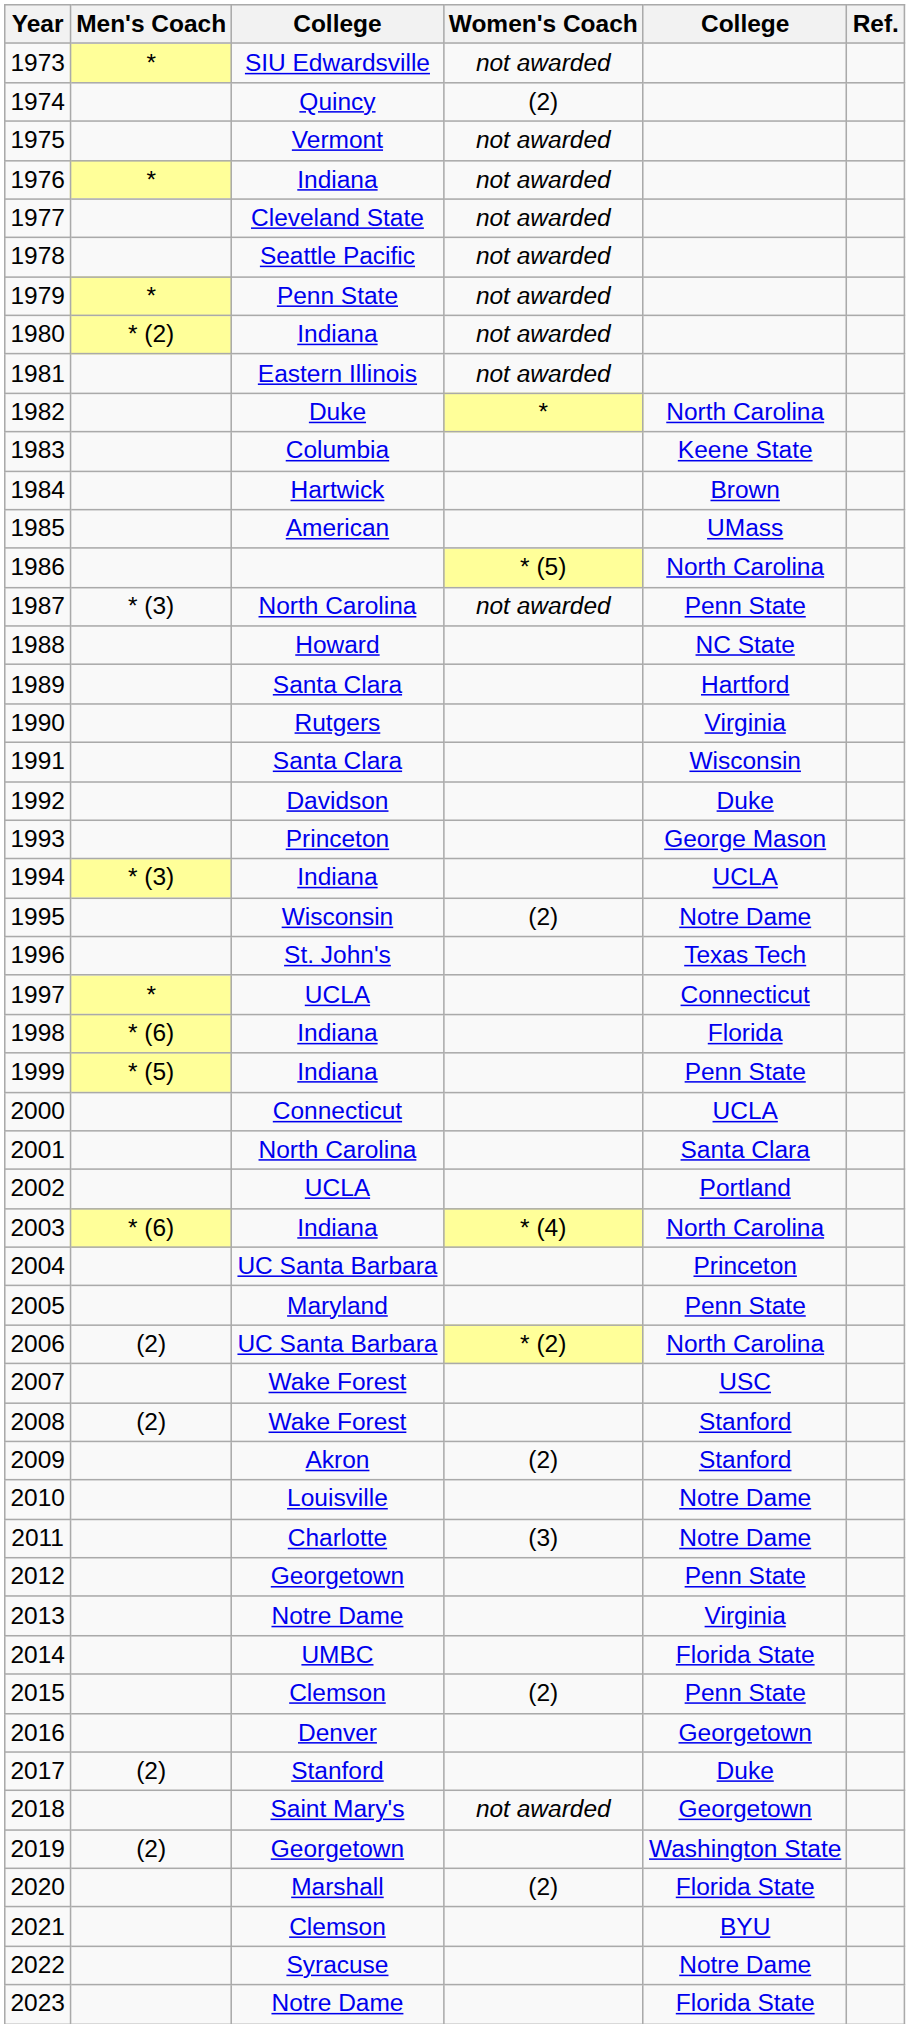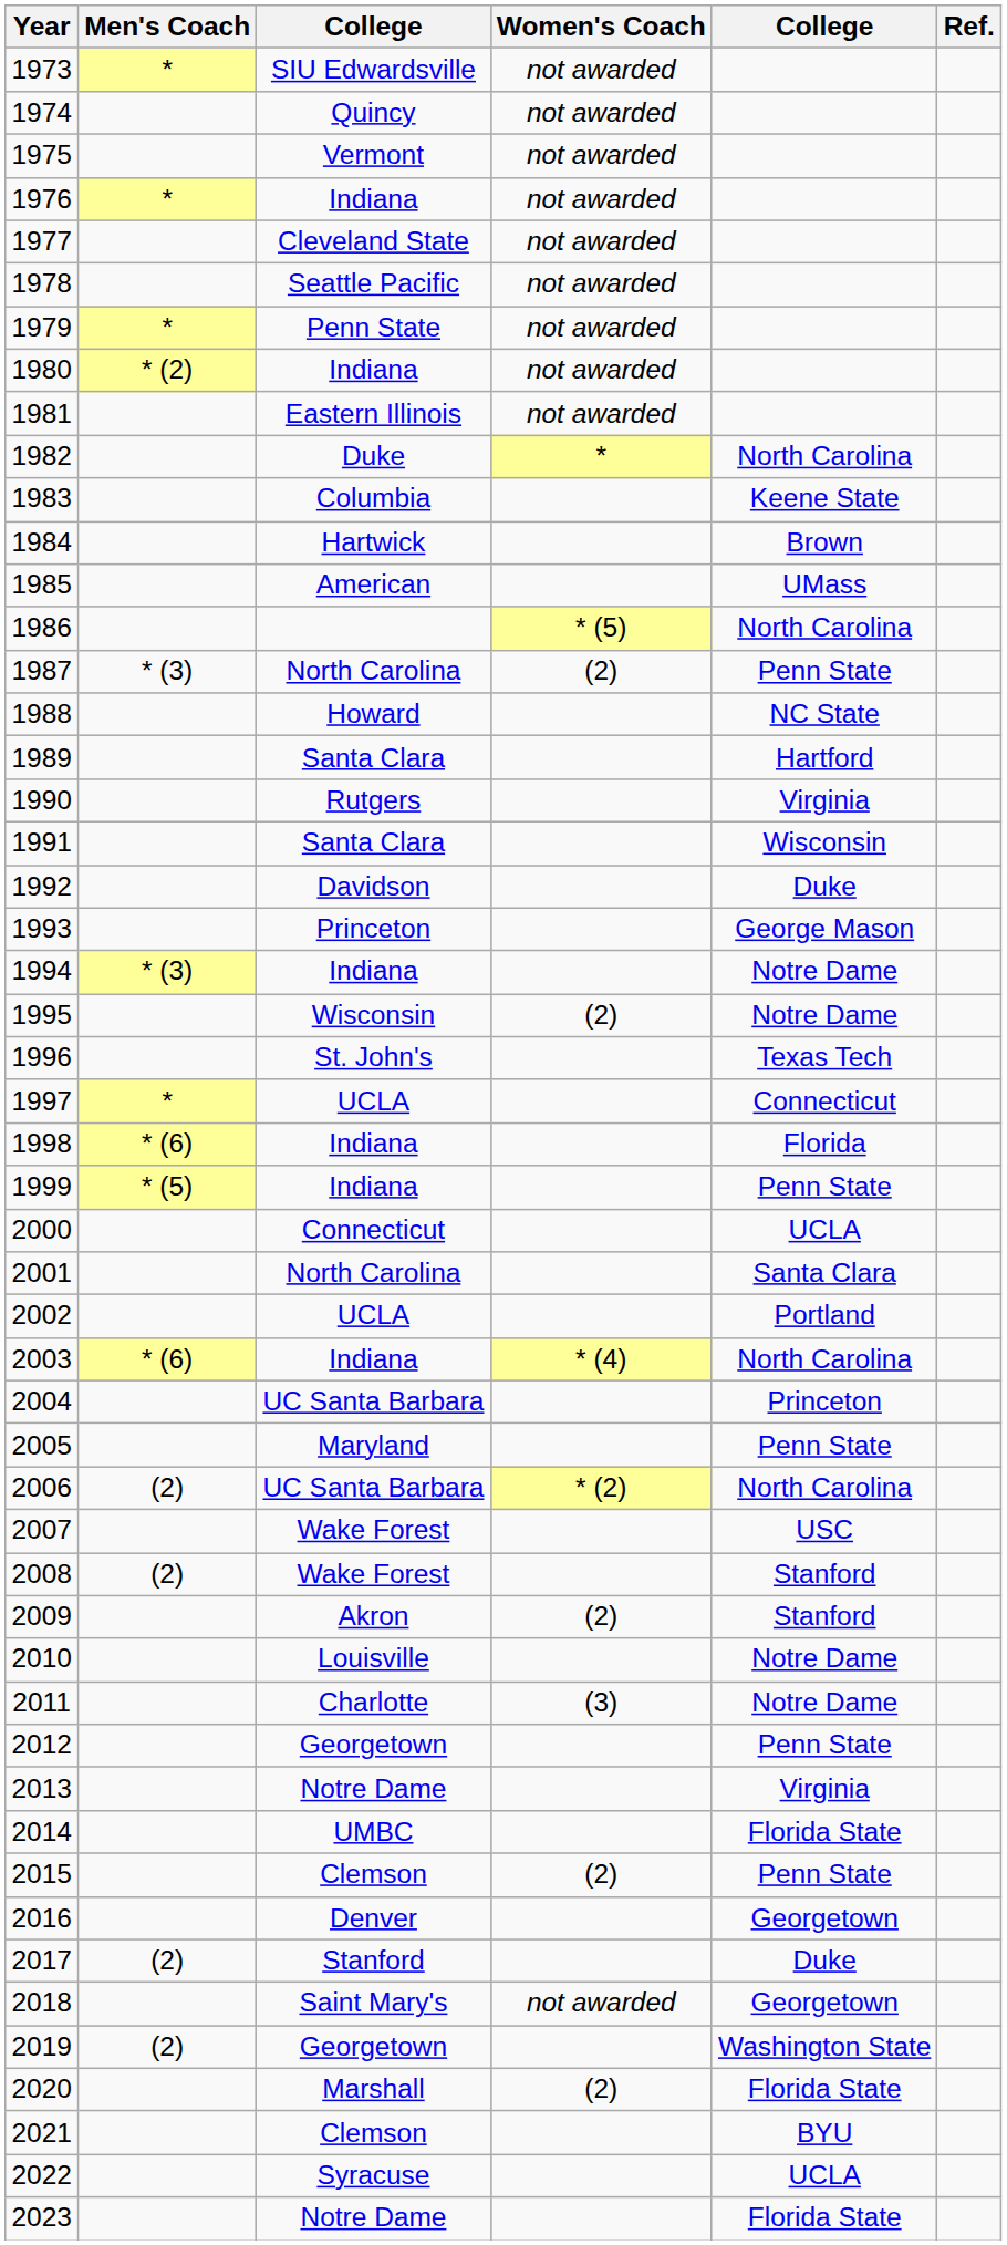 <table class="wikitable sortable" style="text-align:center;">
 <tr>
 <th>Year</th>
 <th>Men's Coach</th>
 <th>College</th>
 <th>Women's Coach</th>
 <th>College</th>
 <th class="unsortable">Ref.</th>
 </tr>
 <tr>
 <td>1973</td>
 <td style="background-color:#FFFF99">*</td>
 <td><a href='#'>SIU Edwardsville</a></td>
 <td><em>not awarded</em></td>
 <td></td>
 <td></td>
 </tr>
 <tr>
 <td>1974</td>
 <td></td>
 <td><a href='#'>Quincy</a></td>
-<td> (2)</td>
+<td><em>not awarded</em></td>
 <td></td>
 <td></td>
 </tr>
 <tr>
 <td>1975</td>
 <td></td>
 <td><a href='#'>Vermont</a></td>
 <td><em>not awarded</em></td>
 <td></td>
 <td></td>
 </tr>
 <tr>
 <td>1976</td>
 <td style="background-color:#FFFF99">*</td>
 <td><a href='#'>Indiana</a></td>
 <td><em>not awarded</em></td>
 <td></td>
 <td></td>
 </tr>
 <tr>
 <td>1977</td>
 <td></td>
 <td><a href='#'>Cleveland State</a></td>
 <td><em>not awarded</em></td>
 <td></td>
 <td></td>
 </tr>
 <tr>
 <td>1978</td>
 <td></td>
 <td><a href='#'>Seattle Pacific</a></td>
 <td><em>not awarded</em></td>
 <td></td>
 <td></td>
 </tr>
 <tr>
 <td>1979</td>
 <td style="background-color:#FFFF99">*</td>
 <td><a href='#'>Penn State</a></td>
 <td><em>not awarded</em></td>
 <td></td>
 <td></td>
 </tr>
 <tr>
 <td>1980</td>
 <td style="background-color:#FFFF99">* (2)</td>
 <td><a href='#'>Indiana</a></td>
 <td><em>not awarded</em></td>
 <td></td>
 <td></td>
 </tr>
 <tr>
 <td>1981</td>
 <td></td>
 <td><a href='#'>Eastern Illinois</a></td>
 <td><em>not awarded</em></td>
 <td></td>
 <td></td>
 </tr>
 <tr>
 <td>1982</td>
 <td></td>
 <td><a href='#'>Duke</a></td>
 <td style="background-color:#FFFF99">*</td>
 <td><a href='#'>North Carolina</a></td>
 <td></td>
 </tr>
 <tr>
 <td>1983</td>
 <td></td>
 <td><a href='#'>Columbia</a></td>
 <td></td>
 <td><a href='#'>Keene State</a></td>
 <td></td>
 </tr>
 <tr>
 <td>1984</td>
 <td></td>
 <td><a href='#'>Hartwick</a></td>
 <td></td>
 <td><a href='#'>Brown</a></td>
 <td></td>
 </tr>
 <tr>
 <td>1985</td>
 <td></td>
 <td><a href='#'>American</a></td>
 <td></td>
 <td><a href='#'>UMass</a></td>
 <td></td>
 </tr>
 <tr>
 <td>1986</td>
 <td></td>
 <td></td>
 <td style="background-color:#FFFF99">* (5)</td>
 <td><a href='#'>North Carolina</a></td>
 <td></td>
 </tr>
 <tr>
 <td>1987</td>
 <td>* (3)</td>
 <td><a href='#'>North Carolina</a></td>
-<td><em>not awarded</em></td>
+<td> (2)</td>
 <td><a href='#'>Penn State</a></td>
 <td></td>
 </tr>
 <tr>
 <td>1988</td>
 <td></td>
 <td><a href='#'>Howard</a></td>
 <td></td>
 <td><a href='#'>NC State</a></td>
 <td></td>
 </tr>
 <tr>
 <td>1989</td>
 <td></td>
 <td><a href='#'>Santa Clara</a></td>
 <td></td>
 <td><a href='#'>Hartford</a></td>
 <td></td>
 </tr>
 <tr>
 <td>1990</td>
 <td></td>
 <td><a href='#'>Rutgers</a></td>
 <td></td>
 <td><a href='#'>Virginia</a></td>
 <td></td>
 </tr>
 <tr>
 <td>1991</td>
 <td></td>
 <td><a href='#'>Santa Clara</a></td>
 <td></td>
 <td><a href='#'>Wisconsin</a></td>
 <td></td>
 </tr>
 <tr>
 <td>1992</td>
 <td></td>
 <td><a href='#'>Davidson</a></td>
 <td></td>
 <td><a href='#'>Duke</a></td>
 <td></td>
 </tr>
 <tr>
 <td>1993</td>
 <td></td>
 <td><a href='#'>Princeton</a></td>
 <td></td>
 <td><a href='#'>George Mason</a></td>
 <td></td>
 </tr>
 <tr>
 <td>1994</td>
 <td style="background-color:#FFFF99">* (3)</td>
 <td><a href='#'>Indiana</a></td>
 <td></td>
-<td><a href='#'>UCLA</a></td>
+<td><a href='#'>Notre Dame</a></td>
 <td></td>
 </tr>
 <tr>
 <td>1995</td>
 <td></td>
 <td><a href='#'>Wisconsin</a></td>
 <td> (2)</td>
 <td><a href='#'>Notre Dame</a></td>
 <td></td>
 </tr>
 <tr>
 <td>1996</td>
 <td></td>
 <td><a href='#'>St. John's</a></td>
 <td></td>
 <td><a href='#'>Texas Tech</a></td>
 <td></td>
 </tr>
 <tr>
 <td>1997</td>
 <td style="background-color:#FFFF99">*</td>
 <td><a href='#'>UCLA</a></td>
 <td></td>
 <td><a href='#'>Connecticut</a></td>
 <td></td>
 </tr>
 <tr>
 <td>1998</td>
 <td style="background-color:#FFFF99">* (6)</td>
 <td><a href='#'>Indiana</a></td>
 <td></td>
 <td><a href='#'>Florida</a></td>
 <td></td>
 </tr>
 <tr>
 <td>1999</td>
 <td style="background-color:#FFFF99">* (5)</td>
 <td><a href='#'>Indiana</a></td>
 <td></td>
 <td><a href='#'>Penn State</a></td>
 <td></td>
 </tr>
 <tr>
 <td>2000</td>
 <td></td>
 <td><a href='#'>Connecticut</a></td>
 <td></td>
 <td><a href='#'>UCLA</a></td>
 <td></td>
 </tr>
 <tr>
 <td>2001</td>
 <td></td>
 <td><a href='#'>North Carolina</a></td>
 <td></td>
 <td><a href='#'>Santa Clara</a></td>
 <td></td>
 </tr>
 <tr>
 <td>2002</td>
 <td></td>
 <td><a href='#'>UCLA</a></td>
 <td></td>
 <td><a href='#'>Portland</a></td>
 <td></td>
 </tr>
 <tr>
 <td>2003</td>
 <td style="background-color:#FFFF99">* (6)</td>
 <td><a href='#'>Indiana</a></td>
 <td style="background-color:#FFFF99">* (4)</td>
 <td><a href='#'>North Carolina</a></td>
 <td></td>
 </tr>
 <tr>
 <td>2004</td>
 <td></td>
 <td><a href='#'>UC Santa Barbara</a></td>
 <td></td>
 <td><a href='#'>Princeton</a></td>
 <td></td>
 </tr>
 <tr>
 <td>2005</td>
 <td></td>
 <td><a href='#'>Maryland</a></td>
 <td></td>
 <td><a href='#'>Penn State</a></td>
 <td></td>
 </tr>
 <tr>
 <td>2006</td>
 <td> (2)</td>
 <td><a href='#'>UC Santa Barbara</a></td>
 <td style="background-color:#FFFF99">* (2)</td>
 <td><a href='#'>North Carolina</a></td>
 <td></td>
 </tr>
 <tr>
 <td>2007</td>
 <td></td>
 <td><a href='#'>Wake Forest</a></td>
 <td></td>
 <td><a href='#'>USC</a></td>
 <td></td>
 </tr>
 <tr>
 <td>2008</td>
 <td> (2)</td>
 <td><a href='#'>Wake Forest</a></td>
 <td></td>
 <td><a href='#'>Stanford</a></td>
 <td></td>
 </tr>
 <tr>
 <td>2009</td>
 <td></td>
 <td><a href='#'>Akron</a></td>
 <td> (2)</td>
 <td><a href='#'>Stanford</a></td>
 <td></td>
 </tr>
 <tr>
 <td>2010</td>
 <td></td>
 <td><a href='#'>Louisville</a></td>
 <td></td>
 <td><a href='#'>Notre Dame</a></td>
 <td></td>
 </tr>
 <tr>
 <td>2011</td>
 <td></td>
 <td><a href='#'>Charlotte</a></td>
 <td>  (3)</td>
 <td><a href='#'>Notre Dame</a></td>
 <td></td>
 </tr>
 <tr>
 <td>2012</td>
 <td></td>
 <td><a href='#'>Georgetown</a></td>
 <td></td>
 <td><a href='#'>Penn State</a></td>
 <td></td>
 </tr>
 <tr>
 <td>2013</td>
 <td></td>
 <td><a href='#'>Notre Dame</a></td>
 <td></td>
 <td><a href='#'>Virginia</a></td>
 <td></td>
 </tr>
 <tr>
 <td>2014</td>
 <td></td>
 <td><a href='#'>UMBC</a></td>
 <td></td>
 <td><a href='#'>Florida State</a></td>
 <td></td>
 </tr>
 <tr>
 <td>2015</td>
 <td></td>
 <td><a href='#'>Clemson</a></td>
 <td> (2)</td>
 <td><a href='#'>Penn State</a></td>
 <td></td>
 </tr>
 <tr>
 <td>2016</td>
 <td></td>
 <td><a href='#'>Denver</a></td>
 <td></td>
 <td><a href='#'>Georgetown</a></td>
 <td></td>
 </tr>
 <tr>
 <td>2017</td>
 <td> (2)</td>
 <td><a href='#'>Stanford</a></td>
 <td></td>
 <td><a href='#'>Duke</a></td>
 <td></td>
 </tr>
 <tr>
 <td>2018</td>
 <td></td>
 <td><a href='#'>Saint Mary's</a></td>
 <td><em>not awarded</em></td>
 <td><a href='#'>Georgetown</a></td>
 <td></td>
 </tr>
 <tr>
 <td>2019</td>
 <td> (2)</td>
 <td><a href='#'>Georgetown</a></td>
 <td></td>
 <td><a href='#'>Washington State</a></td>
 <td></td>
 </tr>
 <tr>
 <td>2020</td>
 <td></td>
 <td><a href='#'>Marshall</a></td>
 <td> (2)</td>
 <td><a href='#'>Florida State</a></td>
 <td></td>
 </tr>
 <tr>
 <td>2021</td>
 <td></td>
 <td><a href='#'>Clemson</a></td>
 <td></td>
 <td><a href='#'>BYU</a></td>
 <td></td>
 </tr>
 <tr>
 <td>2022</td>
 <td></td>
 <td><a href='#'>Syracuse</a></td>
 <td></td>
-<td><a href='#'>Notre Dame</a></td>
+<td><a href='#'>UCLA</a></td>
 <td></td>
 </tr>
 <tr>
 <td>2023</td>
 <td></td>
 <td><a href='#'>Notre Dame</a></td>
 <td></td>
 <td><a href='#'>Florida State</a></td>
 <td></td>
 </tr>
 </table>
